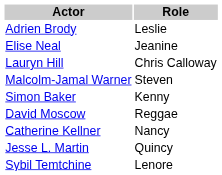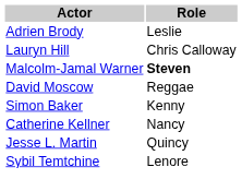 <table>
 <tr bgcolor="CCCCCC">
 <th>Actor</th>
 <th>Role</th>
 </tr>
 <tr>
 <td><a href='#'>Adrien Brody</a></td>
 <td>Leslie</td>
 </tr>
 <tr>
-<td><a href='#'>Elise Neal</a></td>
-<td>Jeanine</td>
-</tr>
-<tr>
 <td><a href='#'>Lauryn Hill</a></td>
 <td>Chris Calloway</td>
 </tr>
 <tr>
 <td><a href='#'>Malcolm-Jamal Warner</a></td>
-<td>Steven</td>
+<td><strong>Steven</strong></td>
+</tr>
+<tr>
+<td><a href='#'>David Moscow</a></td>
+<td>Reggae</td>
 </tr>
 <tr>
 <td><a href='#'>Simon Baker</a></td>
 <td>Kenny</td>
-</tr>
-<tr>
-<td><a href='#'>David Moscow</a></td>
-<td>Reggae</td>
 </tr>
 <tr>
 <td><a href='#'>Catherine Kellner</a></td>
 <td>Nancy</td>
 </tr>
 <tr>
 <td><a href='#'>Jesse L. Martin</a></td>
 <td>Quincy</td>
 </tr>
 <tr>
 <td><a href='#'>Sybil Temtchine</a></td>
 <td>Lenore</td>
 </tr>
 </table>
